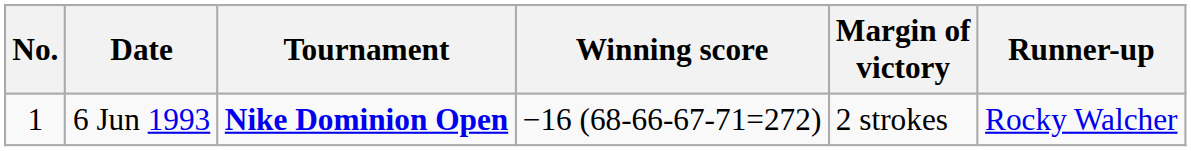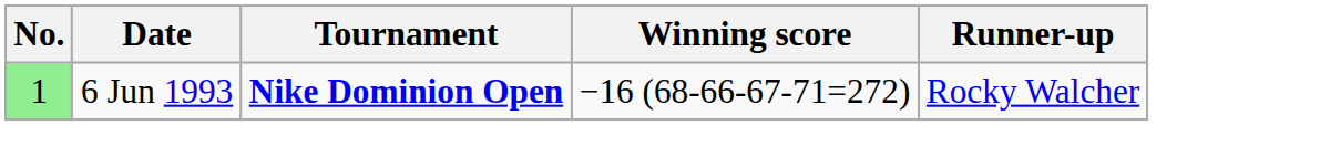 <table class="wikitable" style="font-size:95%;">
 <tr>
 <th>No.</th>
 <th>Date</th>
 <th>Tournament</th>
 <th>Winning score</th>
-<th>Margin of<br>victory</th>
 <th>Runner-up</th>
 </tr>
 <tr>
-<td align=center>1</td>
+<td align=center style="background: lightgreen;">1</td>
 <td align=right>6 Jun <a href='#'>1993</a></td>
 <td><strong><a href='#'>Nike Dominion Open</a></strong></td>
 <td>−16 (68-66-67-71=272)</td>
-<td>2 strokes</td>
 <td> <a href='#'>Rocky Walcher</a></td>
 </tr>
 </table>
